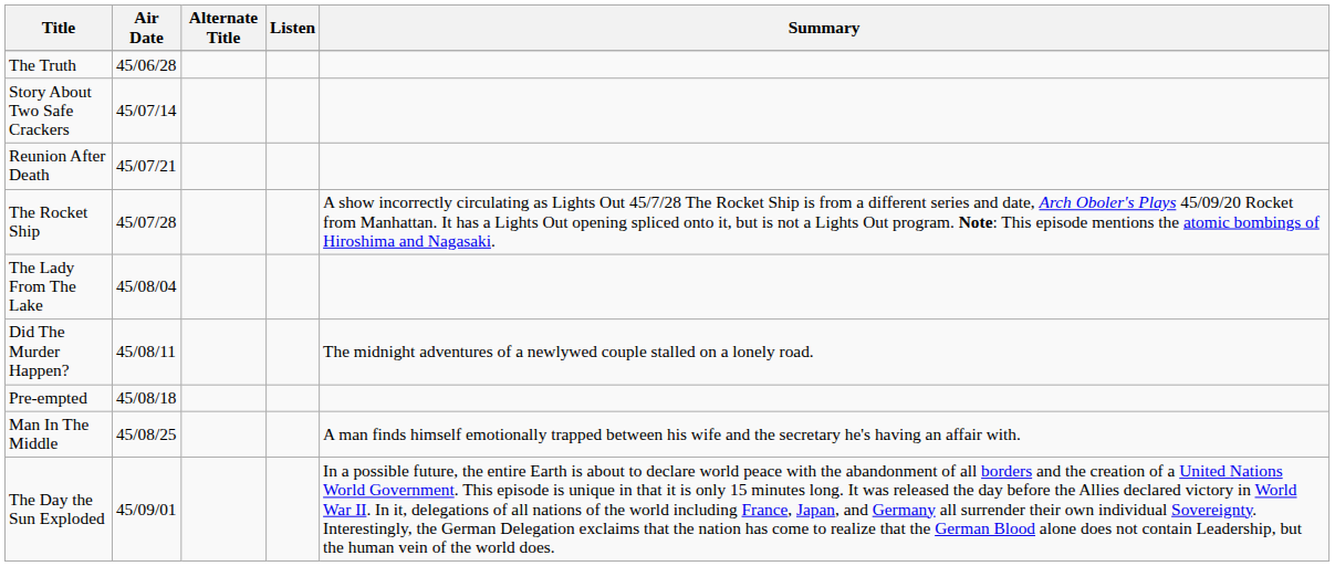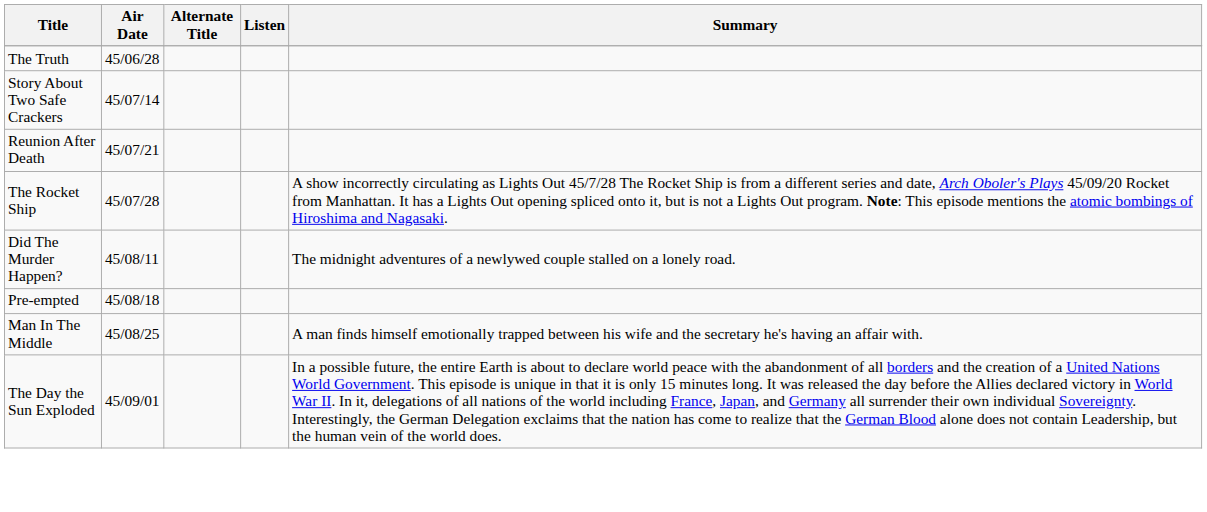 <table class="wikitable">
 <tr>
 <th>Title</th>
 <th>Air Date</th>
 <th>Alternate Title</th>
 <th>Listen</th>
 <th>Summary</th>
 </tr>
 <tr>
 </tr>
 <tr>
 <td>The Truth</td>
 <td>45/06/28</td>
 <td></td>
 <td></td>
 <td></td>
 </tr>
 <tr>
 <td>Story About Two Safe Crackers</td>
 <td>45/07/14</td>
 <td></td>
 <td></td>
 <td></td>
 </tr>
 <tr>
 <td>Reunion After Death</td>
 <td>45/07/21</td>
 <td></td>
 <td></td>
 <td></td>
 </tr>
 <tr>
 <td>The Rocket Ship</td>
 <td>45/07/28</td>
 <td></td>
 <td></td>
 <td>A show incorrectly circulating as Lights Out 45/7/28 The Rocket Ship is from a different series and date, <em><a href='#'>Arch Oboler's Plays</a></em> 45/09/20 Rocket from Manhattan. It has a Lights Out opening spliced onto it, but is not a Lights Out program. <strong>Note</strong>: This episode mentions the <a href='#'>atomic bombings of Hiroshima and Nagasaki</a>.</td>
 </tr>
 <tr>
-<td>The Lady From The Lake</td>
-<td>45/08/04</td>
-<td></td>
-<td></td>
-<td></td>
-</tr>
-<tr>
 <td>Did The Murder Happen?</td>
 <td>45/08/11</td>
 <td></td>
 <td></td>
 <td>The midnight adventures of a newlywed couple stalled on a lonely road.</td>
 </tr>
 <tr>
 <td>Pre-empted</td>
 <td>45/08/18</td>
 <td></td>
 <td></td>
 <td></td>
 </tr>
 <tr>
 <td>Man In The Middle</td>
 <td>45/08/25</td>
 <td></td>
 <td></td>
 <td>A man finds himself emotionally trapped between his wife and the secretary he's having an affair with.</td>
 </tr>
 <tr>
 <td>The Day the Sun Exploded</td>
 <td>45/09/01</td>
 <td></td>
 <td></td>
 <td>In a possible future, the entire Earth is about to declare world peace with the abandonment of all <a href='#'>borders</a> and the creation of a <a href='#'>United Nations</a> <a href='#'>World Government</a>. This episode is unique in that it is only 15 minutes long. It was released the day before the Allies declared victory in <a href='#'>World War II</a>. In it, delegations of all nations of the world including <a href='#'>France</a>, <a href='#'>Japan</a>, and <a href='#'>Germany</a> all surrender their own individual <a href='#'>Sovereignty</a>. Interestingly, the German Delegation exclaims that the nation has come to realize that the <a href='#'>German Blood</a> alone does not contain Leadership, but the human vein of the world does.</td>
 </tr>
 </table>
